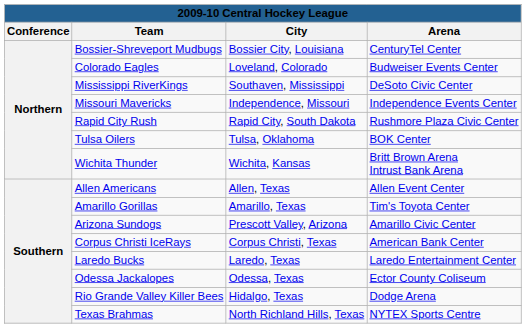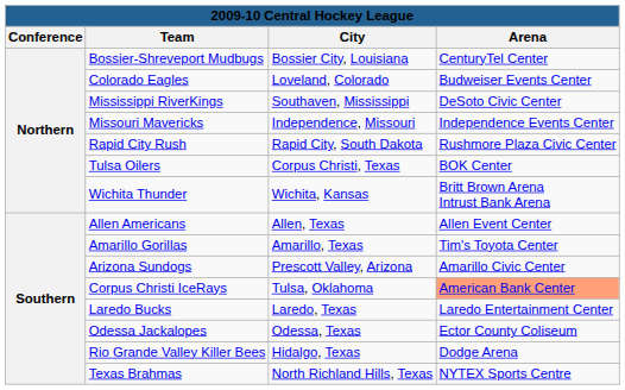 <table class="wikitable" style="width:auto">
 <tr>
 <td bgcolor="#236192" align="center" colspan="5"><strong><span>2009-10 Central Hockey League</span></strong></td>
 </tr>
 <tr>
 <th>Conference</th>
 <th>Team</th>
 <th>City</th>
 <th>Arena</th>
 </tr>
 <tr>
 <th rowspan="7">Northern</th>
 <td><a href='#'>Bossier-Shreveport Mudbugs</a></td>
 <td><a href='#'>Bossier City</a>, <a href='#'>Louisiana</a></td>
 <td><a href='#'>CenturyTel Center</a></td>
 </tr>
 <tr>
 <td><a href='#'>Colorado Eagles</a></td>
 <td><a href='#'>Loveland</a>, <a href='#'>Colorado</a></td>
 <td><a href='#'>Budweiser Events Center</a></td>
 </tr>
 <tr>
 <td><a href='#'>Mississippi RiverKings</a></td>
 <td><a href='#'>Southaven</a>, <a href='#'>Mississippi</a></td>
 <td><a href='#'>DeSoto Civic Center</a></td>
 </tr>
 <tr>
 <td><a href='#'>Missouri Mavericks</a></td>
 <td><a href='#'>Independence</a>, <a href='#'>Missouri</a></td>
 <td><a href='#'>Independence Events Center</a></td>
 </tr>
 <tr>
 <td><a href='#'>Rapid City Rush</a></td>
 <td><a href='#'>Rapid City</a>, <a href='#'>South Dakota</a></td>
 <td><a href='#'>Rushmore Plaza Civic Center</a></td>
 </tr>
 <tr>
 <td><a href='#'>Tulsa Oilers</a></td>
-<td><a href='#'>Tulsa</a>, <a href='#'>Oklahoma</a></td>
+<td><a href='#'>Corpus Christi</a>, <a href='#'>Texas</a></td>
 <td><a href='#'>BOK Center</a></td>
 </tr>
 <tr>
 <td><a href='#'>Wichita Thunder</a></td>
 <td><a href='#'>Wichita</a>, <a href='#'>Kansas</a></td>
 <td><a href='#'>Britt Brown Arena</a> <br> <a href='#'>Intrust Bank Arena</a></td>
 </tr>
 <tr>
 <th rowspan="8">Southern</th>
 <td><a href='#'>Allen Americans</a></td>
 <td><a href='#'>Allen</a>, <a href='#'>Texas</a></td>
 <td><a href='#'>Allen Event Center</a></td>
 </tr>
 <tr>
 <td><a href='#'>Amarillo Gorillas</a></td>
 <td><a href='#'>Amarillo</a>, <a href='#'>Texas</a></td>
 <td><a href='#'>Tim's Toyota Center</a></td>
 </tr>
 <tr>
 <td><a href='#'>Arizona Sundogs</a></td>
 <td><a href='#'>Prescott Valley</a>, <a href='#'>Arizona</a></td>
 <td><a href='#'>Amarillo Civic Center</a></td>
 </tr>
 <tr>
 <td><a href='#'>Corpus Christi IceRays</a></td>
-<td><a href='#'>Corpus Christi</a>, <a href='#'>Texas</a></td>
-<td><a href='#'>American Bank Center</a></td>
+<td><a href='#'>Tulsa</a>, <a href='#'>Oklahoma</a></td>
+<td style="background: lightsalmon;"><a href='#'>American Bank Center</a></td>
 </tr>
 <tr>
 <td><a href='#'>Laredo Bucks</a></td>
 <td><a href='#'>Laredo</a>, <a href='#'>Texas</a></td>
 <td><a href='#'>Laredo Entertainment Center</a></td>
 </tr>
 <tr>
 <td><a href='#'>Odessa Jackalopes</a></td>
 <td><a href='#'>Odessa</a>, <a href='#'>Texas</a></td>
 <td><a href='#'>Ector County Coliseum</a></td>
 </tr>
 <tr>
 <td><a href='#'>Rio Grande Valley Killer Bees</a></td>
 <td><a href='#'>Hidalgo</a>, <a href='#'>Texas</a></td>
 <td><a href='#'>Dodge Arena</a></td>
 </tr>
 <tr>
 <td><a href='#'>Texas Brahmas</a></td>
 <td><a href='#'>North Richland Hills</a>, <a href='#'>Texas</a></td>
 <td><a href='#'>NYTEX Sports Centre</a></td>
 </tr>
 </table>
